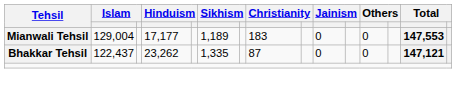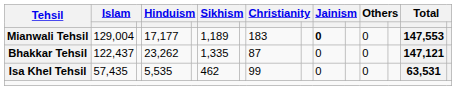 <table class="wikitable sortable">
 <tr>
 <th rowspan="2"><a href='#'>Tehsil</a></th>
 <th colspan="2"><a href='#'>Islam</a> </th>
 <th colspan="2"><a href='#'>Hinduism</a> </th>
 <th colspan="2"><a href='#'>Sikhism</a> </th>
 <th colspan="2"><a href='#'>Christianity</a> </th>
 <th colspan="2"><a href='#'>Jainism</a> </th>
 <th colspan="2">Others</th>
 <th colspan="2">Total</th>
 </tr>
 <tr>
 <th><a href='#'></a></th>
 <th></th>
 <th></th>
 <th></th>
 <th></th>
 <th></th>
 <th></th>
 <th></th>
 <th></th>
 <th></th>
 <th></th>
 <th></th>
 <th></th>
 <th></th>
 </tr>
 <tr>
 <th>Mianwali Tehsil</th>
 <td>129,004</td>
 <td></td>
 <td>17,177</td>
 <td></td>
 <td>1,189</td>
 <td></td>
 <td>183</td>
 <td></td>
-<td>0</td>
+<td><strong>0</strong></td>
 <td></td>
 <td>0</td>
 <td></td>
 <th>147,553</th>
 <th></th>
 </tr>
 <tr>
 <th>Bhakkar Tehsil</th>
 <td>122,437</td>
 <td></td>
 <td>23,262</td>
 <td></td>
 <td>1,335</td>
 <td></td>
 <td>87</td>
 <td></td>
 <td>0</td>
 <td></td>
 <td>0</td>
 <td></td>
 <th>147,121</th>
 <th></th>
 </tr>
+<tr>
+<th>Isa Khel Tehsil</th>
+<td>57,435</td>
+<td></td>
+<td>5,535</td>
+<td></td>
+<td>462</td>
+<td></td>
+<td>99</td>
+<td></td>
+<td>0</td>
+<td></td>
+<td>0</td>
+<td></td>
+<th>63,531</th>
+<th></th>
+</tr>
 <tr class="sortbottom">
 <td colspan="15"></td>
 </tr>
 </table>
